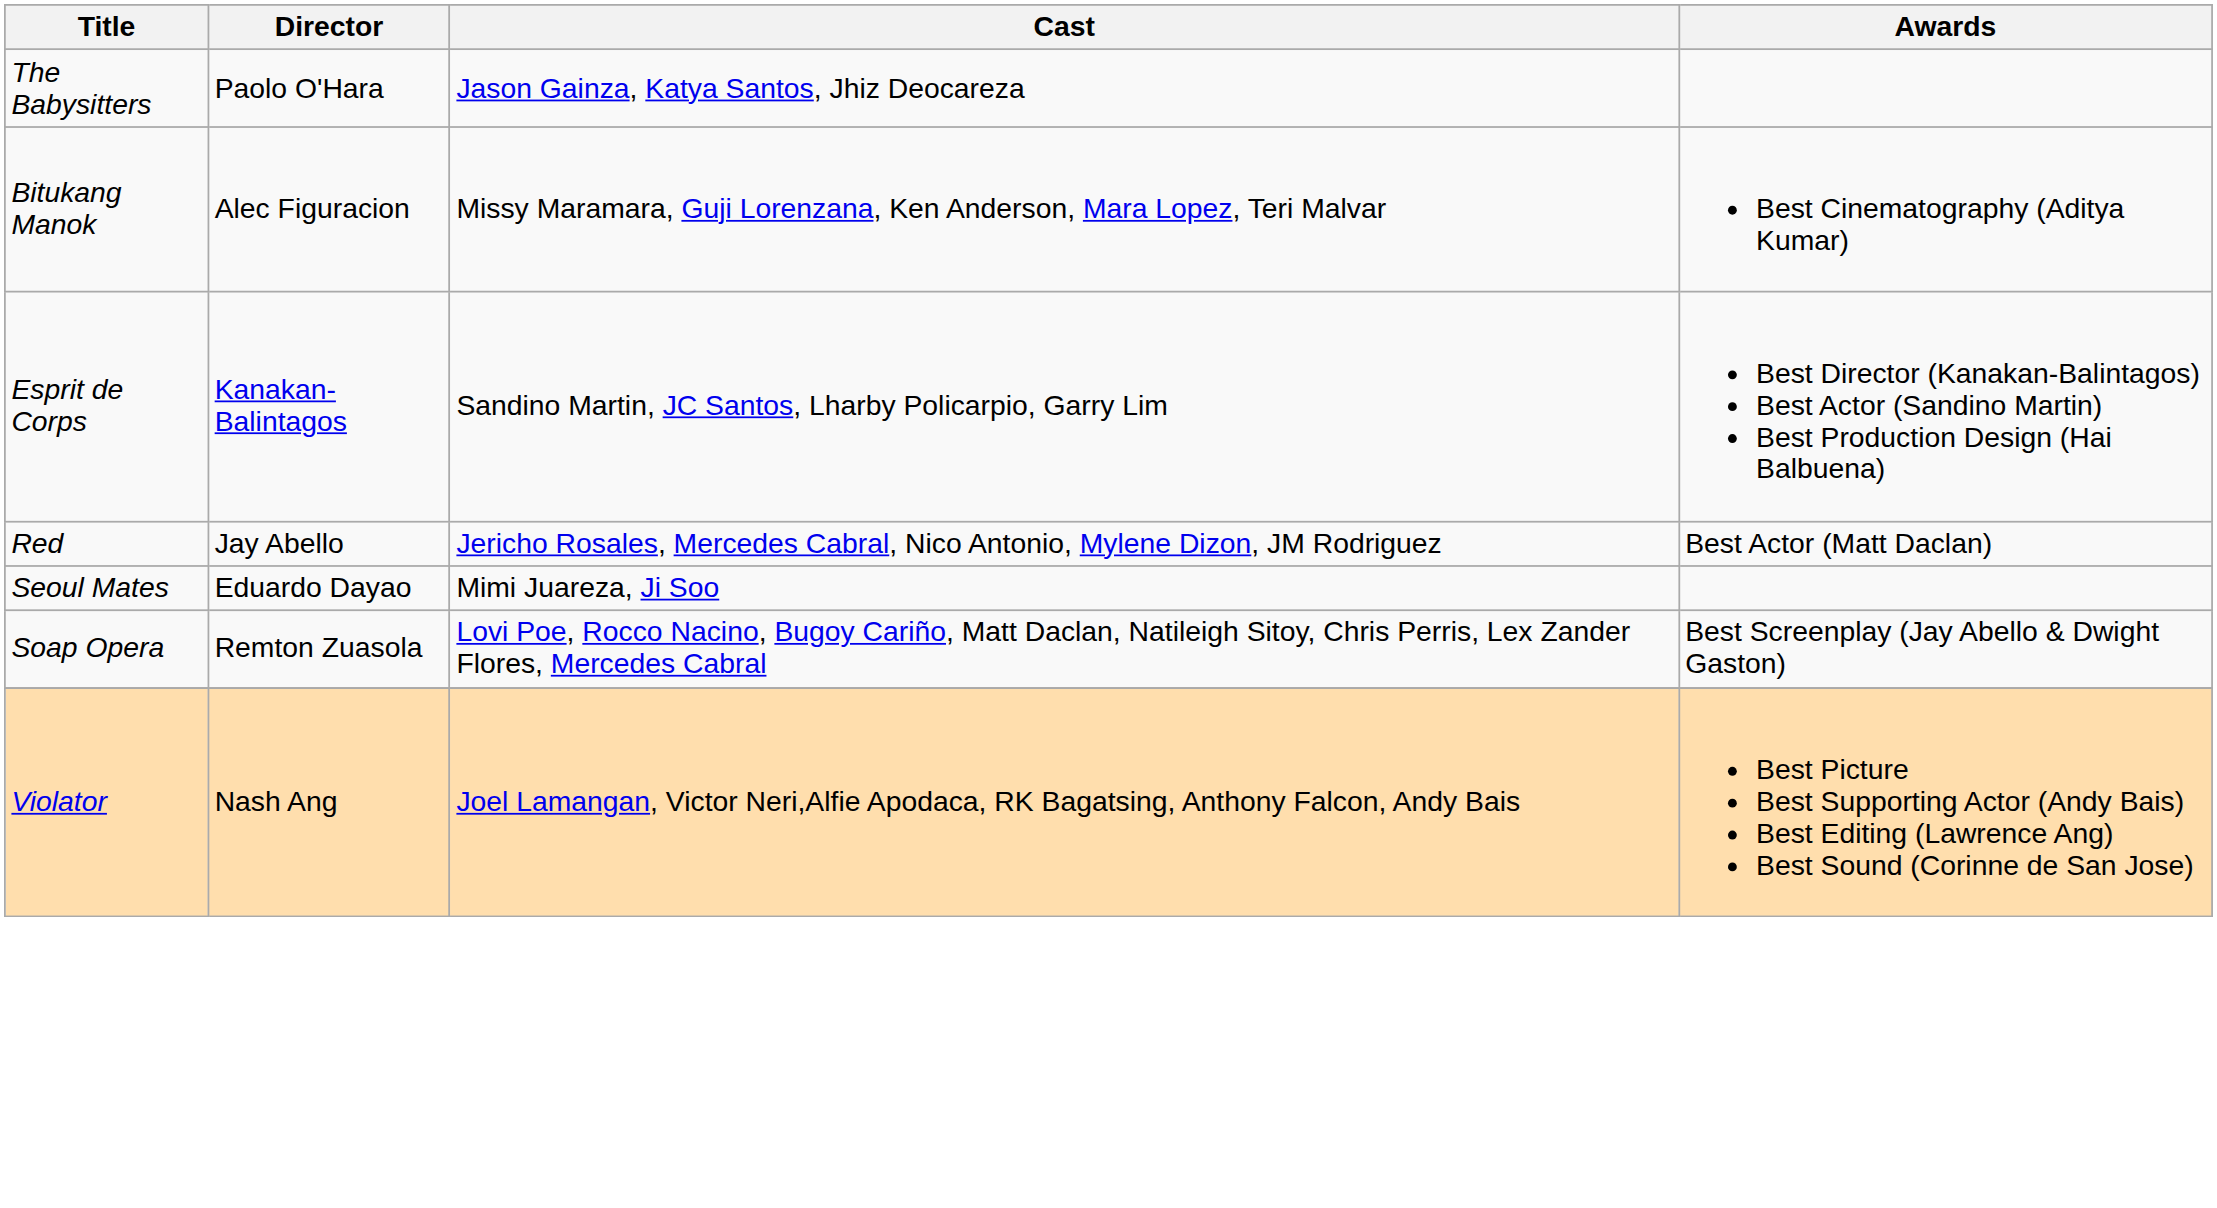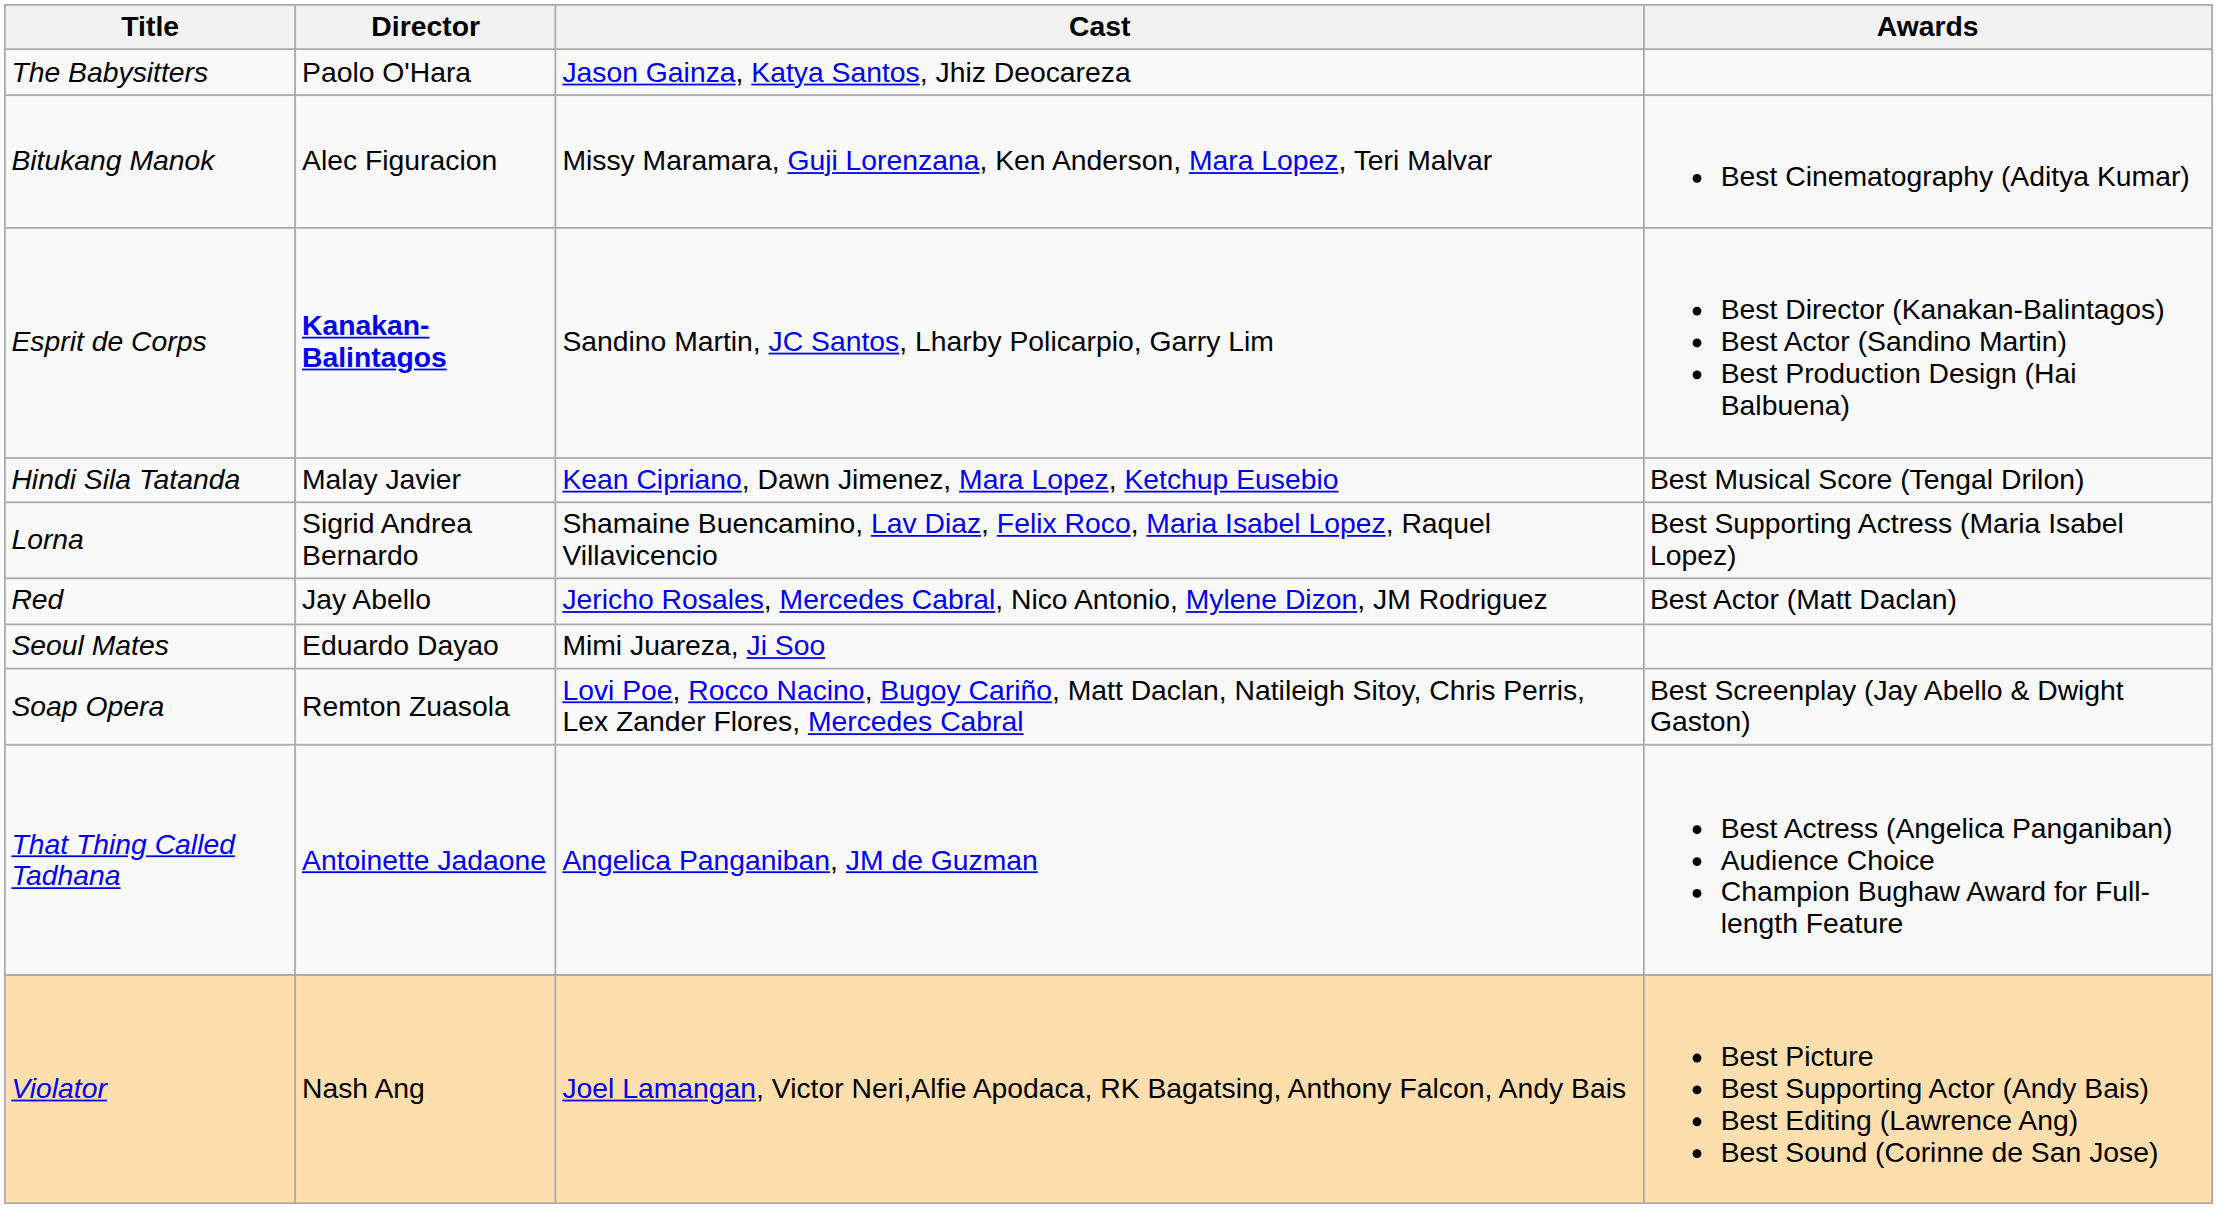 <table class="wikitable">
 <tr>
 <th>Title</th>
 <th>Director</th>
 <th>Cast</th>
 <th>Awards</th>
 </tr>
 <tr>
 <td><em>The Babysitters</em></td>
 <td>Paolo O'Hara</td>
 <td><a href='#'>Jason Gainza</a>, <a href='#'>Katya Santos</a>, Jhiz Deocareza</td>
 <td></td>
 </tr>
 <tr>
 <td><em>Bitukang Manok</em></td>
 <td>Alec Figuracion</td>
 <td>Missy Maramara, <a href='#'>Guji Lorenzana</a>, Ken Anderson, <a href='#'>Mara Lopez</a>, Teri Malvar</td>
 <td><br><ul><li>Best Cinematography (Aditya Kumar)</li></ul></td>
 </tr>
 <tr>
 <td><em>Esprit de Corps</em></td>
-<td><a href='#'>Kanakan-Balintagos</a></td>
+<td><strong><a href='#'>Kanakan-Balintagos</a></strong></td>
 <td>Sandino Martin, <a href='#'>JC Santos</a>, Lharby Policarpio, Garry Lim</td>
 <td><br><ul><li>Best Director (Kanakan-Balintagos)</li><li>Best Actor (Sandino Martin)</li><li>Best Production Design (Hai Balbuena)</li></ul></td>
+</tr>
+<tr>
+<td><em>Hindi Sila Tatanda</em></td>
+<td>Malay Javier</td>
+<td><a href='#'>Kean Cipriano</a>, Dawn Jimenez, <a href='#'>Mara Lopez</a>, <a href='#'>Ketchup Eusebio</a></td>
+<td>Best Musical Score (Tengal Drilon)</td>
+</tr>
+<tr>
+<td><em>Lorna</em></td>
+<td>Sigrid Andrea Bernardo</td>
+<td>Shamaine Buencamino, <a href='#'>Lav Diaz</a>, <a href='#'>Felix Roco</a>, <a href='#'>Maria Isabel Lopez</a>, Raquel Villavicencio</td>
+<td>Best Supporting Actress (Maria Isabel Lopez)</td>
 </tr>
 <tr>
 <td><em>Red</em></td>
 <td>Jay Abello</td>
 <td><a href='#'>Jericho Rosales</a>, <a href='#'>Mercedes Cabral</a>, Nico Antonio, <a href='#'>Mylene Dizon</a>, JM Rodriguez</td>
 <td>Best Actor (Matt Daclan)</td>
 </tr>
 <tr>
 <td><em>Seoul Mates</em></td>
 <td>Eduardo Dayao</td>
 <td>Mimi Juareza, <a href='#'>Ji Soo</a></td>
 <td></td>
 </tr>
 <tr>
 <td><em>Soap Opera</em></td>
 <td>Remton Zuasola</td>
 <td><a href='#'>Lovi Poe</a>, <a href='#'>Rocco Nacino</a>, <a href='#'>Bugoy Cariño</a>, Matt Daclan, Natileigh Sitoy, Chris Perris, Lex Zander Flores, <a href='#'>Mercedes Cabral</a></td>
 <td>Best Screenplay (Jay Abello & Dwight Gaston)</td>
 </tr>
 <tr>
+<td><em><a href='#'>That Thing Called Tadhana</a></em></td>
+<td><a href='#'>Antoinette Jadaone</a></td>
+<td><a href='#'>Angelica Panganiban</a>, <a href='#'>JM de Guzman</a></td>
+<td><br><ul><li>Best Actress (Angelica Panganiban)</li><li>Audience Choice</li><li>Champion Bughaw Award for Full-length Feature</li></ul></td>
+</tr>
+<tr>
 </tr>
 <tr style="background:#FFDEAD;">
 <td><em><a href='#'>Violator</a></em></td>
 <td>Nash Ang</td>
 <td><a href='#'>Joel Lamangan</a>, Victor Neri,Alfie Apodaca, RK Bagatsing, Anthony Falcon, Andy Bais</td>
 <td><br><ul><li>Best Picture</li><li>Best Supporting Actor (Andy Bais)</li><li>Best Editing (Lawrence Ang)</li><li>Best Sound (Corinne de San Jose)</li></ul></td>
 </tr>
 </table>
